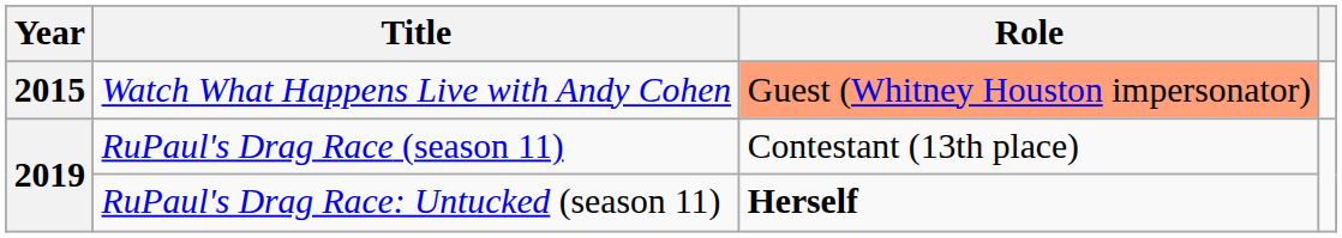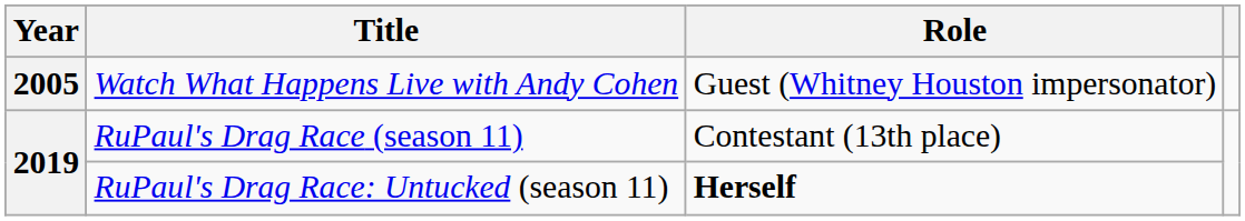 <table class="wikitable plainrowheaders sortable">
 <tr>
 <th scope="col">Year</th>
 <th scope="col">Title</th>
 <th scope="col">Role</th>
 <th style="text-align: center;" class="unsortable"></th>
 </tr>
 <tr>
-<th scope="row">2015</th>
+<th scope="row">2005</th>
 <td scope="row"><em><a href='#'>Watch What Happens Live with Andy Cohen</a></em></td>
-<td style="background: lightsalmon;">Guest (<a href='#'>Whitney Houston</a> impersonator)</td>
+<td>Guest (<a href='#'>Whitney Houston</a> impersonator)</td>
 <td style="text-align: center;"></td>
 </tr>
 <tr>
 <th scope="row" rowspan="2">2019</th>
 <td scope="row"><a href='#'><em>RuPaul's Drag Race</em> (season 11)</a></td>
 <td>Contestant (13th place)</td>
 <td rowspan="2" style="text-align: center;"></td>
 </tr>
 <tr>
 <td scope="row"><em><a href='#'>RuPaul's Drag Race: Untucked</a></em> (season 11)</td>
 <td><strong>Herself</strong></td>
 </tr>
 </table>
